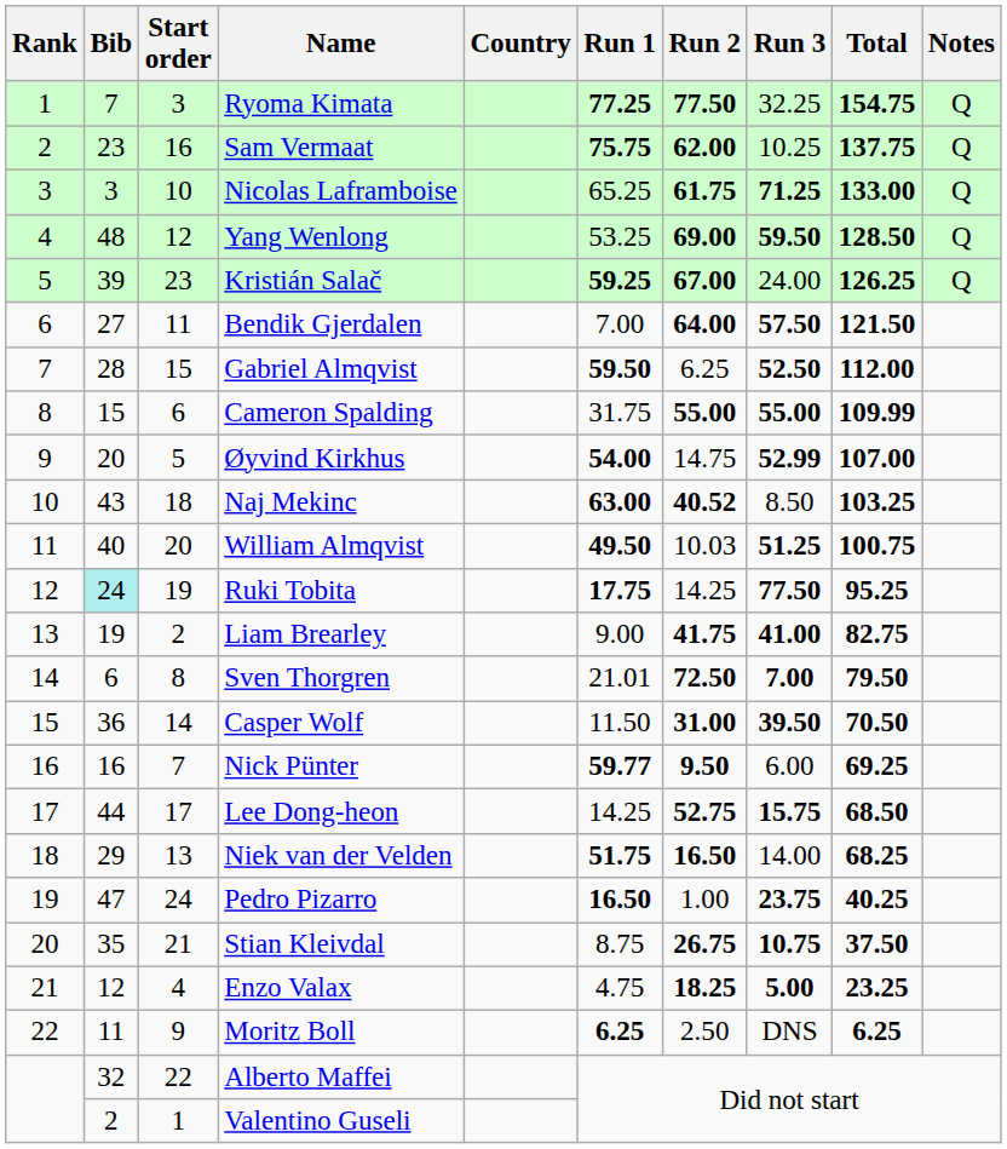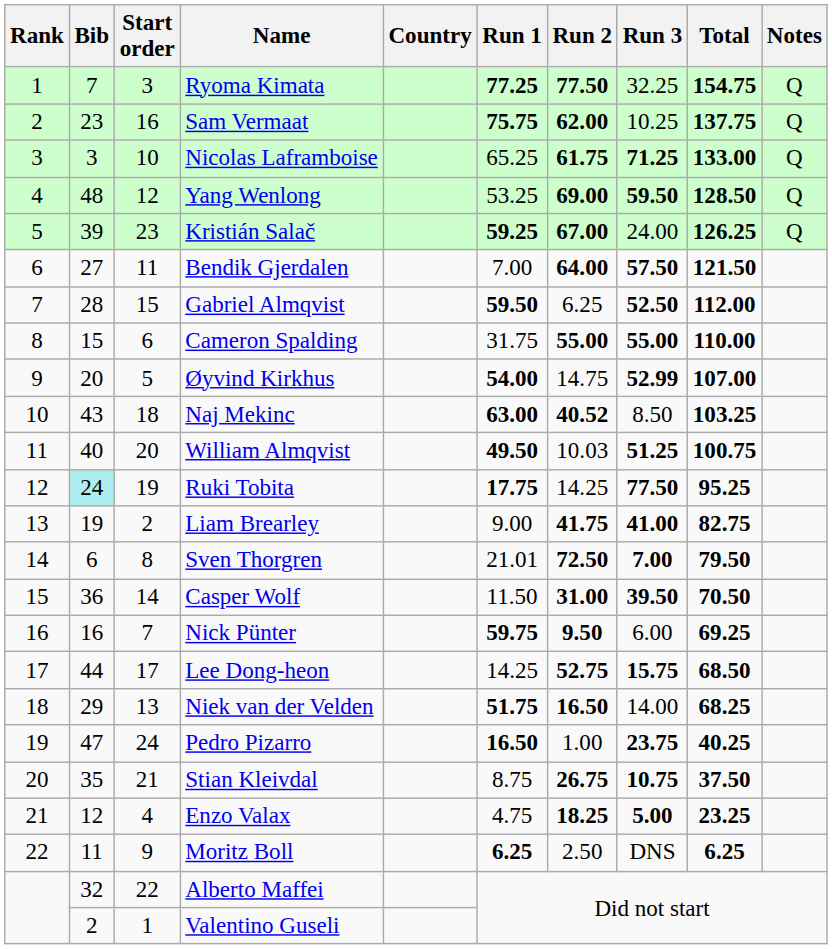 <table class="wikitable sortable" style="text-align:center">
 <tr>
 <th>Rank</th>
 <th>Bib</th>
 <th>Start<br>order</th>
 <th>Name</th>
 <th>Country</th>
 <th>Run 1</th>
 <th>Run 2</th>
 <th>Run 3</th>
 <th>Total</th>
 <th>Notes</th>
 </tr>
 <tr bgcolor=ccffcc>
 <td>1</td>
 <td>7</td>
 <td>3</td>
 <td align=left><a href='#'>Ryoma Kimata</a></td>
 <td align=left></td>
 <td><strong>77.25</strong></td>
 <td><strong>77.50</strong></td>
 <td>32.25</td>
 <td><strong>154.75</strong></td>
 <td>Q</td>
 </tr>
 <tr bgcolor=ccffcc>
 <td>2</td>
 <td>23</td>
 <td>16</td>
 <td align=left><a href='#'>Sam Vermaat</a></td>
 <td align=left></td>
 <td><strong>75.75</strong></td>
 <td><strong>62.00</strong></td>
 <td>10.25</td>
 <td><strong>137.75</strong></td>
 <td>Q</td>
 </tr>
 <tr bgcolor=ccffcc>
 <td>3</td>
 <td>3</td>
 <td>10</td>
 <td align=left><a href='#'>Nicolas Laframboise</a></td>
 <td align=left></td>
 <td>65.25</td>
 <td><strong>61.75</strong></td>
 <td><strong>71.25</strong></td>
 <td><strong>133.00</strong></td>
 <td>Q</td>
 </tr>
 <tr bgcolor=ccffcc>
 <td>4</td>
 <td>48</td>
 <td>12</td>
 <td align=left><a href='#'>Yang Wenlong</a></td>
 <td align=left></td>
 <td>53.25</td>
 <td><strong>69.00</strong></td>
 <td><strong>59.50</strong></td>
 <td><strong>128.50</strong></td>
 <td>Q</td>
 </tr>
 <tr bgcolor=ccffcc>
 <td>5</td>
 <td>39</td>
 <td>23</td>
 <td align=left><a href='#'>Kristián Salač</a></td>
 <td align=left></td>
 <td><strong>59.25</strong></td>
 <td><strong>67.00</strong></td>
 <td>24.00</td>
 <td><strong>126.25</strong></td>
 <td>Q</td>
 </tr>
 <tr>
 <td>6</td>
 <td>27</td>
 <td>11</td>
 <td align=left><a href='#'>Bendik Gjerdalen</a></td>
 <td align=left></td>
 <td>7.00</td>
 <td><strong>64.00</strong></td>
 <td><strong>57.50</strong></td>
 <td><strong>121.50</strong></td>
 <td></td>
 </tr>
 <tr>
 <td>7</td>
 <td>28</td>
 <td>15</td>
 <td align=left><a href='#'>Gabriel Almqvist</a></td>
 <td align=left></td>
 <td><strong>59.50</strong></td>
 <td>6.25</td>
 <td><strong>52.50</strong></td>
 <td><strong>112.00</strong></td>
 <td></td>
 </tr>
 <tr>
 <td>8</td>
 <td>15</td>
 <td>6</td>
 <td align=left><a href='#'>Cameron Spalding</a></td>
 <td align=left></td>
 <td>31.75</td>
 <td><strong>55.00</strong></td>
 <td><strong>55.00</strong></td>
-<td><strong>109.99</strong></td>
+<td><strong>110.00</strong></td>
 <td></td>
 </tr>
 <tr>
 <td>9</td>
 <td>20</td>
 <td>5</td>
 <td align=left><a href='#'>Øyvind Kirkhus</a></td>
 <td align=left></td>
 <td><strong>54.00</strong></td>
 <td>14.75</td>
 <td><strong>52.99</strong></td>
 <td><strong>107.00</strong></td>
 <td></td>
 </tr>
 <tr>
 <td>10</td>
 <td>43</td>
 <td>18</td>
 <td align=left><a href='#'>Naj Mekinc</a></td>
 <td align=left></td>
 <td><strong>63.00</strong></td>
 <td><strong>40.52</strong></td>
 <td>8.50</td>
 <td><strong>103.25</strong></td>
 <td></td>
 </tr>
 <tr>
 <td>11</td>
 <td>40</td>
 <td>20</td>
 <td align=left><a href='#'>William Almqvist</a></td>
 <td align=left></td>
 <td><strong>49.50</strong></td>
 <td>10.03</td>
 <td><strong>51.25</strong></td>
 <td><strong>100.75</strong></td>
 <td></td>
 </tr>
 <tr>
 <td>12</td>
 <td style="background: paleturquoise;">24</td>
 <td>19</td>
 <td align=left><a href='#'>Ruki Tobita</a></td>
 <td align=left></td>
 <td><strong>17.75</strong></td>
 <td>14.25</td>
 <td><strong>77.50</strong></td>
 <td><strong>95.25</strong></td>
 <td></td>
 </tr>
 <tr>
 <td>13</td>
 <td>19</td>
 <td>2</td>
 <td align=left><a href='#'>Liam Brearley</a></td>
 <td align=left></td>
 <td>9.00</td>
 <td><strong>41.75</strong></td>
 <td><strong>41.00</strong></td>
 <td><strong>82.75</strong></td>
 <td></td>
 </tr>
 <tr>
 <td>14</td>
 <td>6</td>
 <td>8</td>
 <td align=left><a href='#'>Sven Thorgren</a></td>
 <td align=left></td>
 <td>21.01</td>
 <td><strong>72.50</strong></td>
 <td><strong>7.00</strong></td>
 <td><strong>79.50</strong></td>
 <td></td>
 </tr>
 <tr>
 <td>15</td>
 <td>36</td>
 <td>14</td>
 <td align=left><a href='#'>Casper Wolf</a></td>
 <td align=left></td>
 <td>11.50</td>
 <td><strong>31.00</strong></td>
 <td><strong>39.50</strong></td>
 <td><strong>70.50</strong></td>
 <td></td>
 </tr>
 <tr>
 <td>16</td>
 <td>16</td>
 <td>7</td>
 <td align=left><a href='#'>Nick Pünter</a></td>
 <td align=left></td>
-<td><strong>59.77</strong></td>
+<td><strong>59.75</strong></td>
 <td><strong>9.50</strong></td>
 <td>6.00</td>
 <td><strong>69.25</strong></td>
 <td></td>
 </tr>
 <tr>
 <td>17</td>
 <td>44</td>
 <td>17</td>
 <td align=left><a href='#'>Lee Dong-heon</a></td>
 <td align=left></td>
 <td>14.25</td>
 <td><strong>52.75</strong></td>
 <td><strong>15.75</strong></td>
 <td><strong>68.50</strong></td>
 <td></td>
 </tr>
 <tr>
 <td>18</td>
 <td>29</td>
 <td>13</td>
 <td align=left><a href='#'>Niek van der Velden</a></td>
 <td align=left></td>
 <td><strong>51.75</strong></td>
 <td><strong>16.50</strong></td>
 <td>14.00</td>
 <td><strong>68.25</strong></td>
 <td></td>
 </tr>
 <tr>
 <td>19</td>
 <td>47</td>
 <td>24</td>
 <td align=left><a href='#'>Pedro Pizarro</a></td>
 <td align=left></td>
 <td><strong>16.50</strong></td>
 <td>1.00</td>
 <td><strong>23.75</strong></td>
 <td><strong>40.25</strong></td>
 <td></td>
 </tr>
 <tr>
 <td>20</td>
 <td>35</td>
 <td>21</td>
 <td align=left><a href='#'>Stian Kleivdal</a></td>
 <td align=left></td>
 <td>8.75</td>
 <td><strong>26.75</strong></td>
 <td><strong>10.75</strong></td>
 <td><strong>37.50</strong></td>
 <td></td>
 </tr>
 <tr>
 <td>21</td>
 <td>12</td>
 <td>4</td>
 <td align=left><a href='#'>Enzo Valax</a></td>
 <td align=left></td>
 <td>4.75</td>
 <td><strong>18.25</strong></td>
 <td><strong>5.00</strong></td>
 <td><strong>23.25</strong></td>
 <td></td>
 </tr>
 <tr>
 <td>22</td>
 <td>11</td>
 <td>9</td>
 <td align=left><a href='#'>Moritz Boll</a></td>
 <td align=left></td>
 <td><strong>6.25</strong></td>
 <td>2.50</td>
 <td>DNS</td>
 <td><strong>6.25</strong></td>
 <td></td>
 </tr>
 <tr>
 <td rowspan=2></td>
 <td>32</td>
 <td>22</td>
 <td align=left><a href='#'>Alberto Maffei</a></td>
 <td align=left></td>
 <td colspan=5 rowspan=2>Did not start</td>
 </tr>
 <tr>
 <td>2</td>
 <td>1</td>
 <td align=left><a href='#'>Valentino Guseli</a></td>
 <td align=left></td>
 </tr>
 </table>
